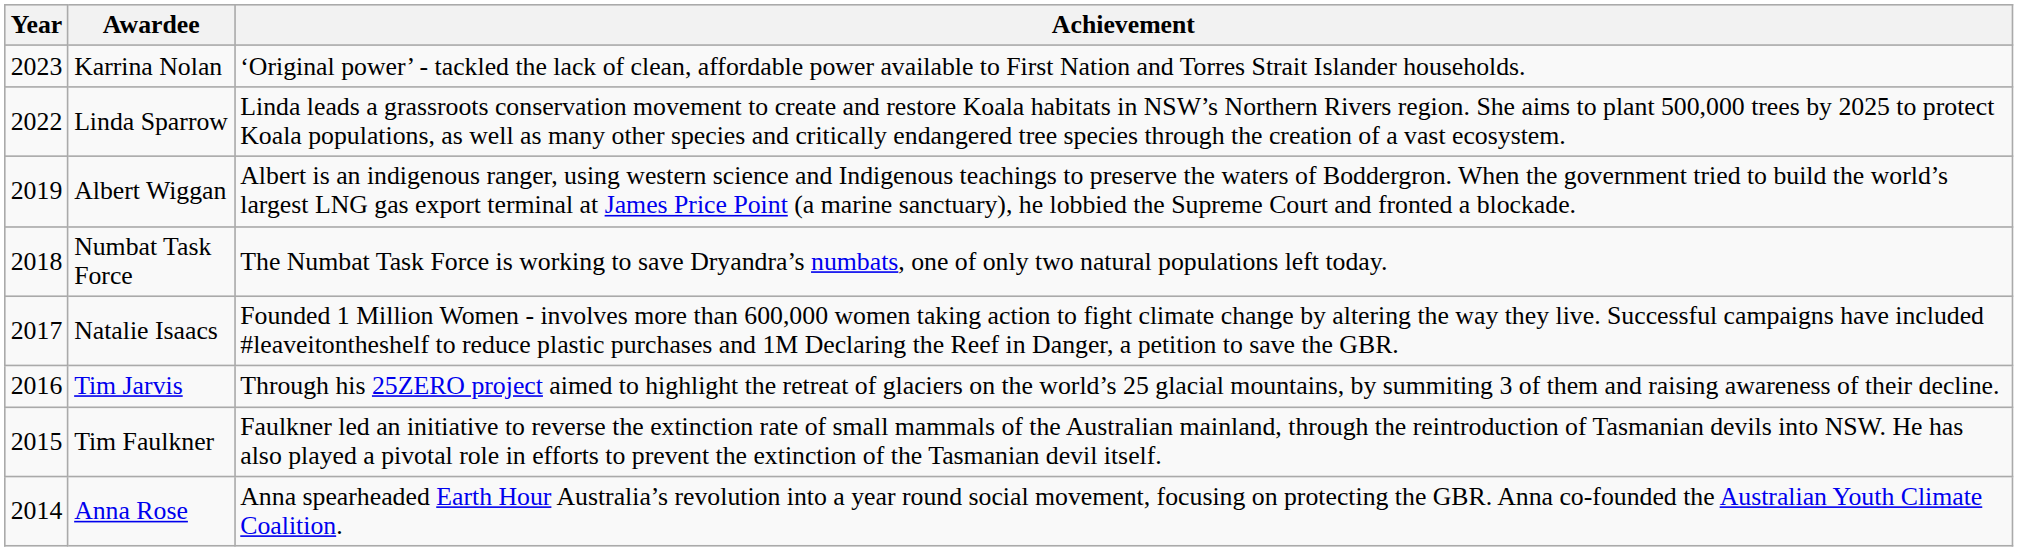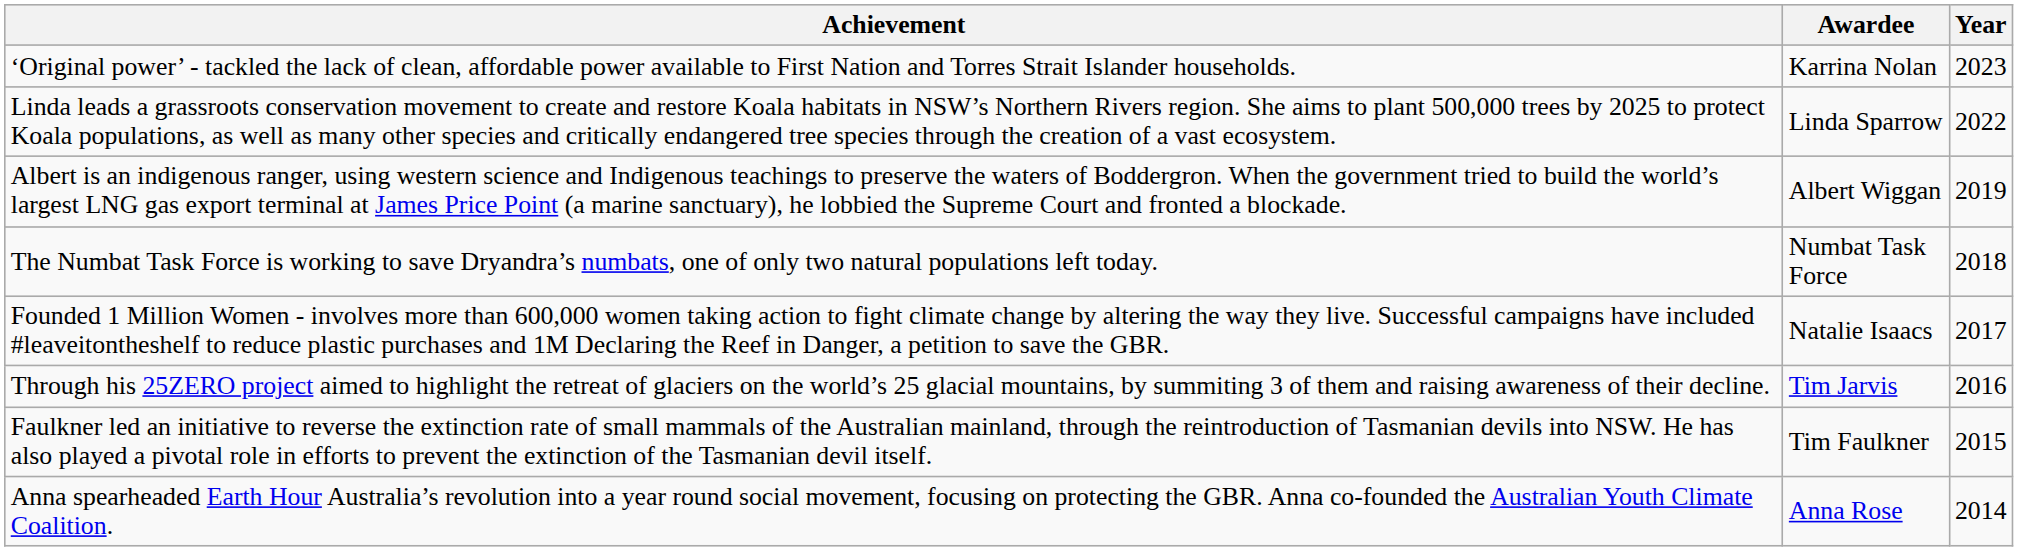 <table class="wikitable sortable">
 <tr>
+<th>Achievement</th>
+<th>Awardee</th>
 <th>Year</th>
-<th>Awardee</th>
-<th>Achievement</th>
 </tr>
 <tr>
+<td>‘Original power’ - tackled the lack of clean, affordable power available to First Nation and Torres Strait Islander households.</td>
+<td>Karrina Nolan</td>
 <td>2023</td>
-<td>Karrina Nolan</td>
-<td>‘Original power’ - tackled the lack of clean, affordable power available to First Nation and Torres Strait Islander households.</td>
 </tr>
 <tr>
+<td>Linda leads a grassroots conservation movement to create and restore Koala habitats in NSW’s Northern Rivers region. She aims to plant 500,000 trees by 2025 to protect Koala populations, as well as many other species and critically endangered tree species through the creation of a vast ecosystem.</td>
+<td>Linda Sparrow</td>
 <td>2022</td>
-<td>Linda Sparrow</td>
-<td>Linda leads a grassroots conservation movement to create and restore Koala habitats in NSW’s Northern Rivers region. She aims to plant 500,000 trees by 2025 to protect Koala populations, as well as many other species and critically endangered tree species through the creation of a vast ecosystem.</td>
 </tr>
 <tr>
+<td>Albert is an indigenous ranger, using western science and Indigenous teachings to preserve the waters of Boddergron. When the government tried to build the world’s largest LNG gas export terminal at <a href='#'>James Price Point</a> (a marine sanctuary), he lobbied the Supreme Court and fronted a blockade.</td>
+<td>Albert Wiggan</td>
 <td>2019</td>
-<td>Albert Wiggan</td>
-<td>Albert is an indigenous ranger, using western science and Indigenous teachings to preserve the waters of Boddergron. When the government tried to build the world’s largest LNG gas export terminal at <a href='#'>James Price Point</a> (a marine sanctuary), he lobbied the Supreme Court and fronted a blockade.</td>
 </tr>
 <tr>
+<td>The Numbat Task Force is working to save Dryandra’s <a href='#'>numbats</a>, one of only two natural populations left today.</td>
+<td>Numbat Task Force</td>
 <td>2018</td>
-<td>Numbat Task Force</td>
-<td>The Numbat Task Force is working to save Dryandra’s <a href='#'>numbats</a>, one of only two natural populations left today.</td>
 </tr>
 <tr>
+<td>Founded 1 Million Women - involves more than 600,000 women taking action to fight climate change by altering the way they live. Successful campaigns have included #leaveitontheshelf to reduce plastic purchases and 1M Declaring the Reef in Danger, a petition to save the GBR.</td>
+<td>Natalie Isaacs</td>
 <td>2017</td>
-<td>Natalie Isaacs</td>
-<td>Founded 1 Million Women - involves more than 600,000 women taking action to fight climate change by altering the way they live. Successful campaigns have included #leaveitontheshelf to reduce plastic purchases and 1M Declaring the Reef in Danger, a petition to save the GBR.</td>
 </tr>
 <tr>
+<td>Through his <a href='#'>25ZERO project</a> aimed to highlight the retreat of glaciers on the world’s 25 glacial mountains, by summiting 3 of them and raising awareness of their decline.</td>
+<td><a href='#'>Tim Jarvis</a></td>
 <td>2016</td>
-<td><a href='#'>Tim Jarvis</a></td>
-<td>Through his <a href='#'>25ZERO project</a> aimed to highlight the retreat of glaciers on the world’s 25 glacial mountains, by summiting 3 of them and raising awareness of their decline.</td>
 </tr>
 <tr>
+<td>Faulkner led an initiative to reverse the extinction rate of small mammals of the Australian mainland, through the reintroduction of Tasmanian devils into NSW. He has also played a pivotal role in efforts to prevent the extinction of the Tasmanian devil itself.</td>
+<td>Tim Faulkner</td>
 <td>2015</td>
-<td>Tim Faulkner</td>
-<td>Faulkner led an initiative to reverse the extinction rate of small mammals of the Australian mainland, through the reintroduction of Tasmanian devils into NSW. He has also played a pivotal role in efforts to prevent the extinction of the Tasmanian devil itself.</td>
 </tr>
 <tr>
+<td>Anna spearheaded <a href='#'>Earth Hour</a> Australia’s revolution into a year round social movement, focusing on protecting the GBR. Anna co-founded the <a href='#'>Australian Youth Climate Coalition</a>.</td>
+<td><a href='#'>Anna Rose</a></td>
 <td>2014</td>
-<td><a href='#'>Anna Rose</a></td>
-<td>Anna spearheaded <a href='#'>Earth Hour</a> Australia’s revolution into a year round social movement, focusing on protecting the GBR. Anna co-founded the <a href='#'>Australian Youth Climate Coalition</a>.</td>
 </tr>
 </table>
